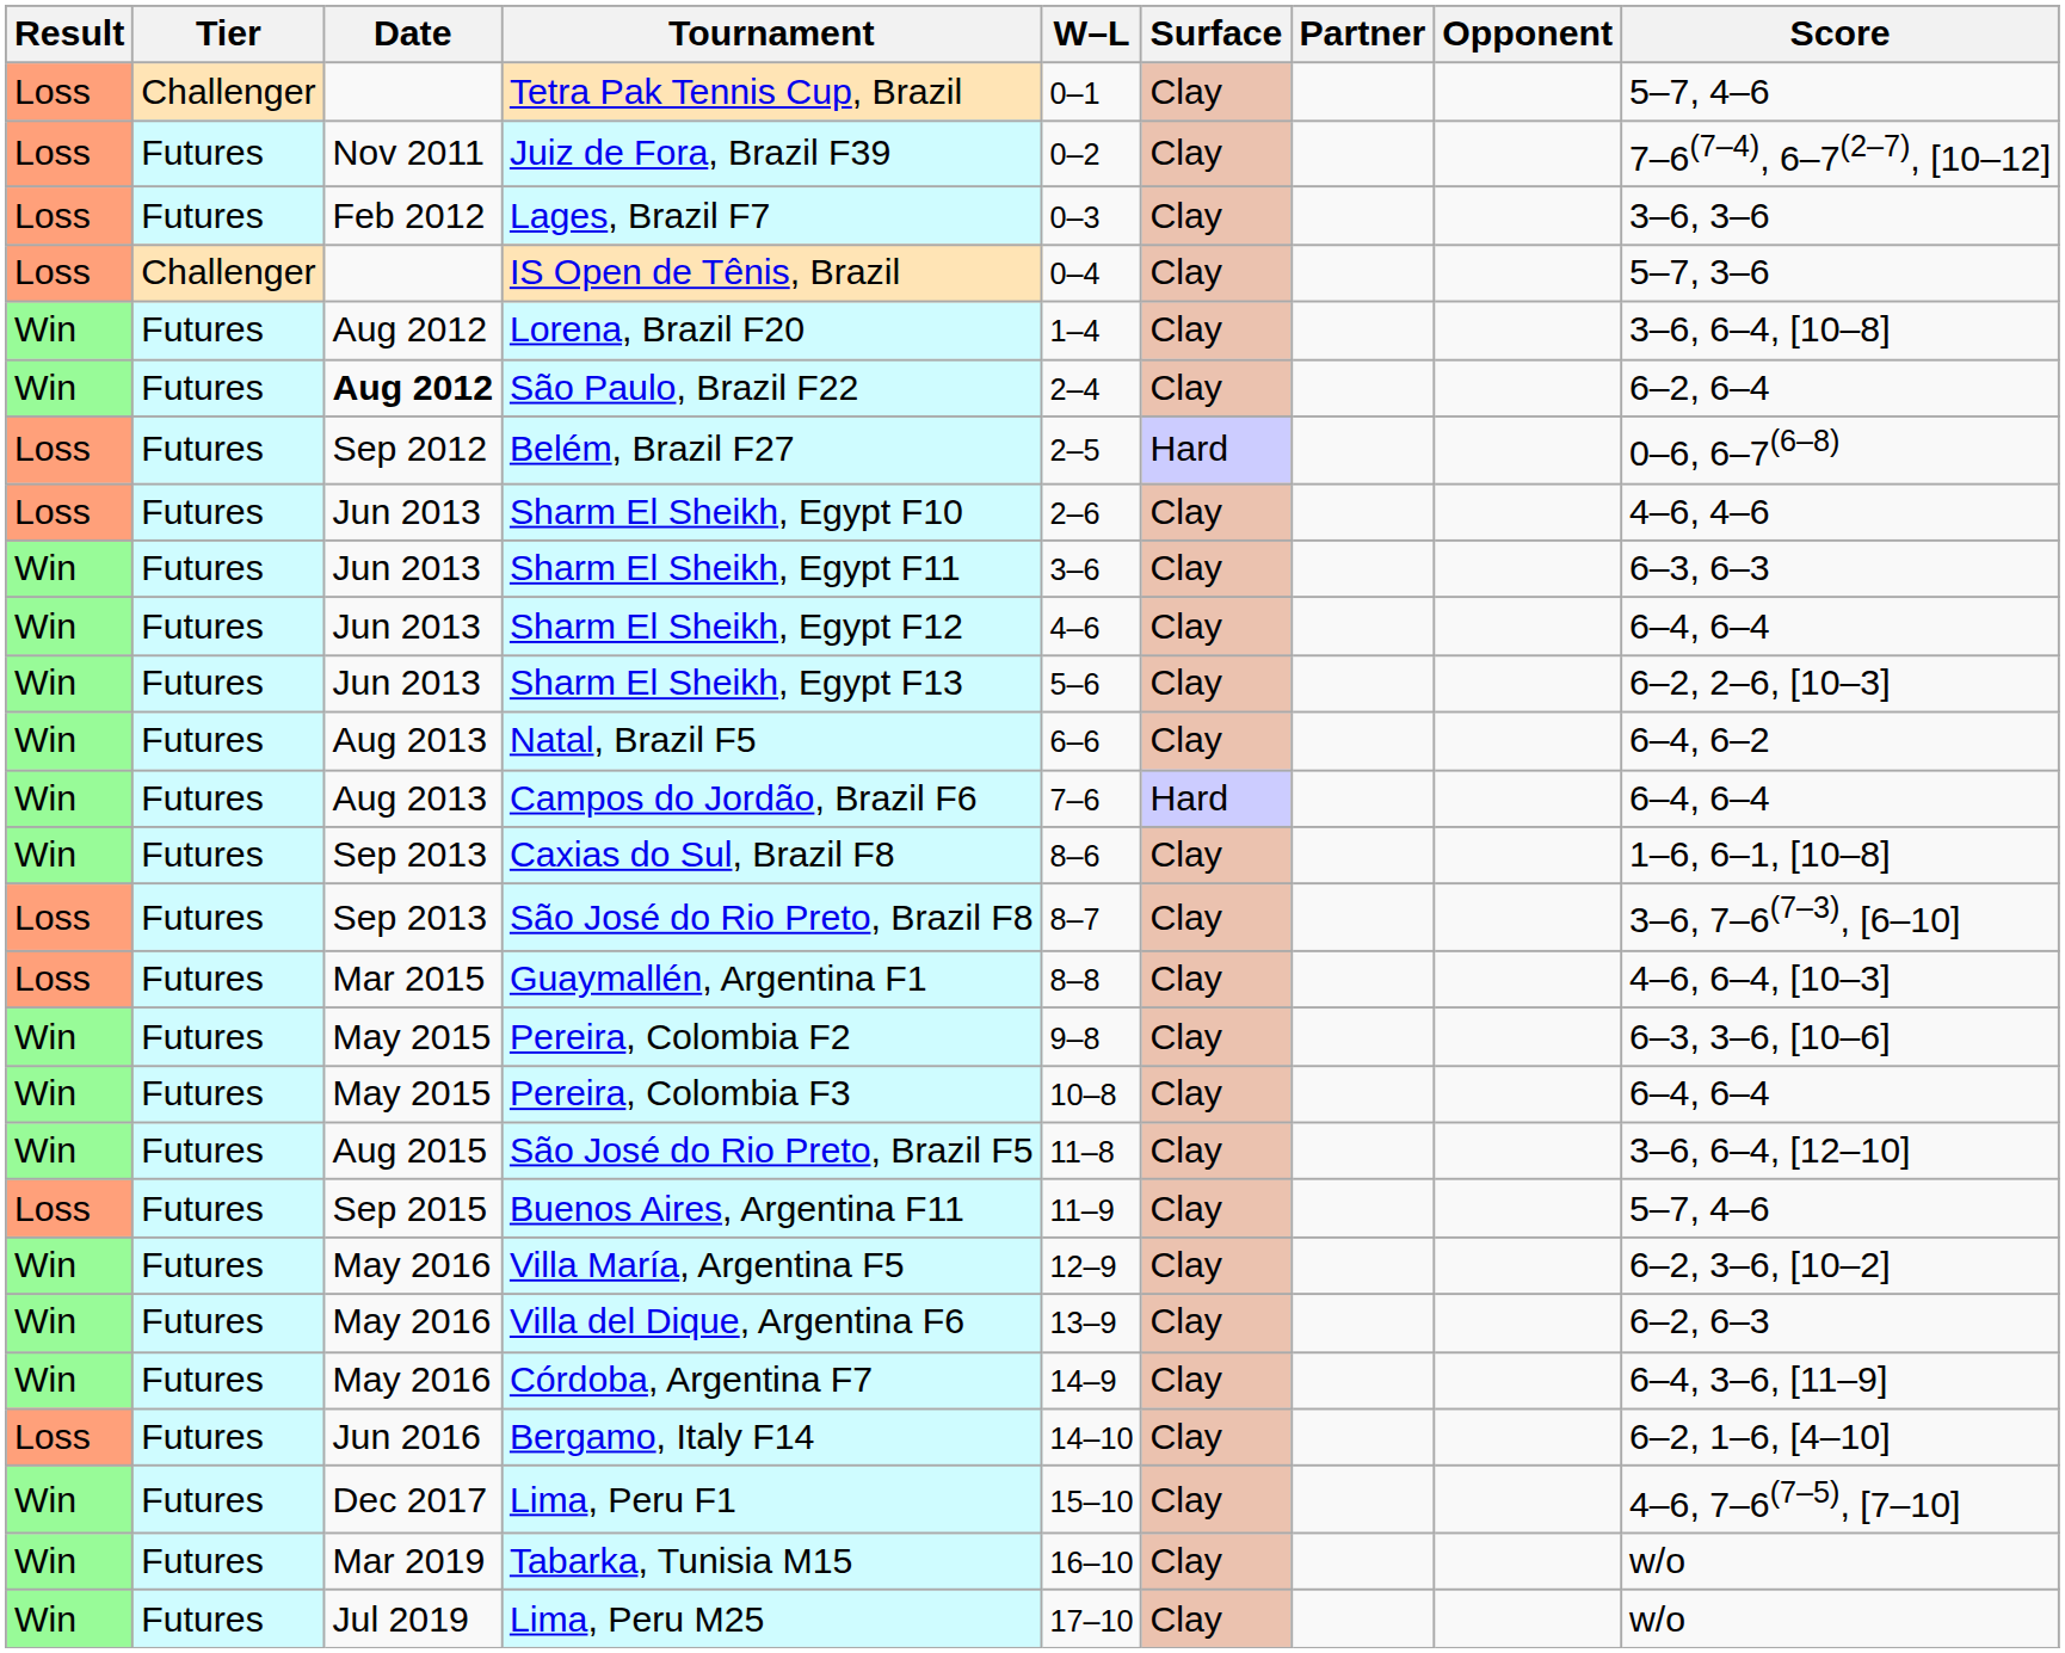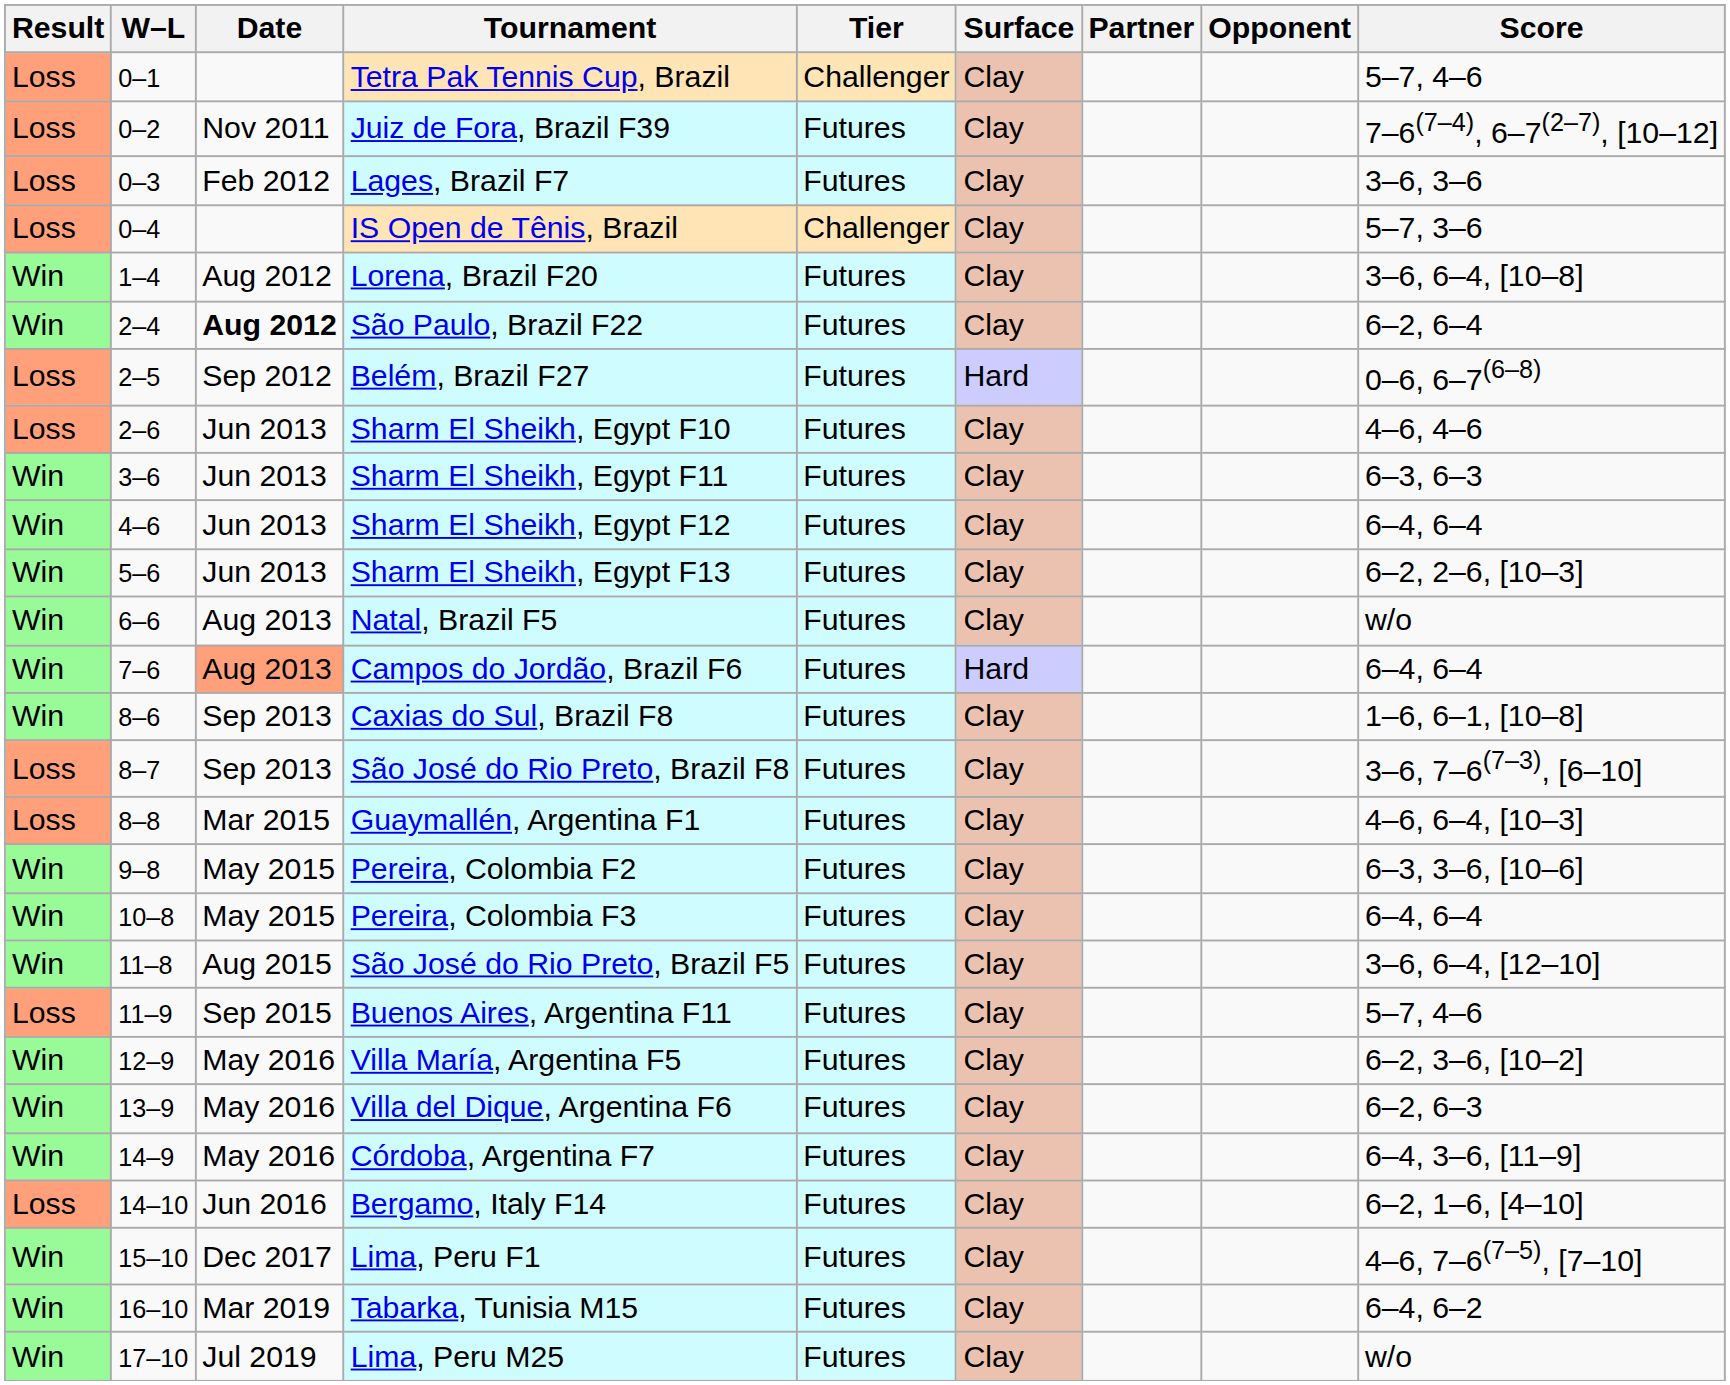 <table class="sortable wikitable">
 <tr>
 <th>Result</th>
-<th>Tier</th>
+<th class="unsortable">W–L</th>
 <th>Date</th>
 <th>Tournament</th>
-<th class="unsortable">W–L</th>
+<th>Tier</th>
 <th>Surface</th>
 <th>Partner</th>
 <th>Opponent</th>
 <th class="unsortable">Score</th>
 </tr>
 <tr>
 <td bgcolor=FFA07A>Loss</td>
-<td style="background:moccasin;">Challenger</td>
+<td><small>0–1</small></td>
 <td><a href='#'></a></td>
 <td style="background:moccasin;"><a href='#'>Tetra Pak Tennis Cup</a>, Brazil</td>
-<td><small>0–1</small></td>
+<td style="background:moccasin;">Challenger</td>
 <td bgcolor=EBC2AF>Clay</td>
 <td></td>
 <td><br></td>
 <td>5–7, 4–6</td>
 </tr>
 <tr>
 <td bgcolor=FFA07A>Loss</td>
-<td style="background:#cffcff;">Futures</td>
+<td><small>0–2</small></td>
 <td>Nov 2011</td>
 <td style="background:#cffcff;"><a href='#'>Juiz de Fora</a>, Brazil F39</td>
-<td><small>0–2</small></td>
+<td style="background:#cffcff;">Futures</td>
 <td bgcolor=EBC2AF>Clay</td>
 <td></td>
 <td><br></td>
 <td>7–6<sup>(7–4)</sup>, 6–7<sup>(2–7)</sup>, [10–12]</td>
 </tr>
 <tr>
 <td bgcolor=FFA07A>Loss</td>
-<td style="background:#cffcff;">Futures</td>
+<td><small>0–3</small></td>
 <td>Feb 2012</td>
 <td style="background:#cffcff;"><a href='#'>Lages</a>, Brazil F7</td>
-<td><small>0–3</small></td>
+<td style="background:#cffcff;">Futures</td>
 <td bgcolor=EBC2AF>Clay</td>
 <td></td>
 <td><br></td>
 <td>3–6, 3–6</td>
 </tr>
 <tr>
 <td bgcolor=FFA07A>Loss</td>
-<td style="background:moccasin;">Challenger</td>
+<td><small>0–4</small></td>
 <td><a href='#'></a></td>
 <td style="background:moccasin;"><a href='#'>IS Open de Tênis</a>, Brazil</td>
-<td><small>0–4</small></td>
+<td style="background:moccasin;">Challenger</td>
 <td bgcolor=EBC2AF>Clay</td>
 <td></td>
 <td><br></td>
 <td>5–7, 3–6</td>
 </tr>
 <tr>
 <td bgcolor=98FB98>Win</td>
-<td style="background:#cffcff;">Futures</td>
+<td><small>1–4</small></td>
 <td>Aug 2012</td>
 <td style="background:#cffcff;"><a href='#'>Lorena</a>, Brazil F20</td>
-<td><small>1–4</small></td>
+<td style="background:#cffcff;">Futures</td>
 <td bgcolor=EBC2AF>Clay</td>
 <td></td>
 <td><br></td>
 <td>3–6, 6–4, [10–8]</td>
 </tr>
 <tr>
 <td bgcolor=98FB98>Win</td>
-<td style="background:#cffcff;">Futures</td>
+<td><small>2–4</small></td>
 <td><strong>Aug 2012</strong></td>
 <td style="background:#cffcff;"><a href='#'>São Paulo</a>, Brazil F22</td>
-<td><small>2–4</small></td>
+<td style="background:#cffcff;">Futures</td>
 <td bgcolor=EBC2AF>Clay</td>
 <td></td>
 <td><br></td>
 <td>6–2, 6–4</td>
 </tr>
 <tr>
 <td bgcolor=FFA07A>Loss</td>
-<td style="background:#cffcff;">Futures</td>
+<td><small>2–5</small></td>
 <td>Sep 2012</td>
 <td style="background:#cffcff;"><a href='#'>Belém</a>, Brazil F27</td>
-<td><small>2–5</small></td>
+<td style="background:#cffcff;">Futures</td>
 <td style="background:#ccf;">Hard</td>
 <td></td>
 <td><br></td>
 <td>0–6, 6–7<sup>(6–8)</sup></td>
 </tr>
 <tr>
 <td bgcolor=FFA07A>Loss</td>
-<td style="background:#cffcff;">Futures</td>
+<td><small>2–6</small></td>
 <td>Jun 2013</td>
 <td style="background:#cffcff;"><a href='#'>Sharm El Sheikh</a>, Egypt F10</td>
-<td><small>2–6</small></td>
+<td style="background:#cffcff;">Futures</td>
 <td bgcolor=EBC2AF>Clay</td>
 <td></td>
 <td><br></td>
 <td>4–6, 4–6</td>
 </tr>
 <tr>
 <td bgcolor=98FB98>Win</td>
-<td style="background:#cffcff;">Futures</td>
+<td><small>3–6</small></td>
 <td>Jun 2013</td>
 <td style="background:#cffcff;"><a href='#'>Sharm El Sheikh</a>, Egypt F11</td>
-<td><small>3–6</small></td>
+<td style="background:#cffcff;">Futures</td>
 <td bgcolor=EBC2AF>Clay</td>
 <td></td>
 <td><br></td>
 <td>6–3, 6–3</td>
 </tr>
 <tr>
 <td bgcolor=98FB98>Win</td>
-<td style="background:#cffcff;">Futures</td>
+<td><small>4–6</small></td>
 <td>Jun 2013</td>
 <td style="background:#cffcff;"><a href='#'>Sharm El Sheikh</a>, Egypt F12</td>
-<td><small>4–6</small></td>
+<td style="background:#cffcff;">Futures</td>
 <td bgcolor=EBC2AF>Clay</td>
 <td></td>
 <td><br></td>
 <td>6–4, 6–4</td>
 </tr>
 <tr>
 <td bgcolor=98FB98>Win</td>
-<td style="background:#cffcff;">Futures</td>
+<td><small>5–6</small></td>
 <td>Jun 2013</td>
 <td style="background:#cffcff;"><a href='#'>Sharm El Sheikh</a>, Egypt F13</td>
-<td><small>5–6</small></td>
+<td style="background:#cffcff;">Futures</td>
 <td bgcolor=EBC2AF>Clay</td>
 <td></td>
 <td><br></td>
 <td>6–2, 2–6, [10–3]</td>
 </tr>
 <tr>
 <td bgcolor=98FB98>Win</td>
-<td style="background:#cffcff;">Futures</td>
+<td><small>6–6</small></td>
 <td>Aug 2013</td>
 <td style="background:#cffcff;"><a href='#'>Natal</a>, Brazil F5</td>
-<td><small>6–6</small></td>
+<td style="background:#cffcff;">Futures</td>
+<td bgcolor=EBC2AF>Clay</td>
+<td></td>
+<td><br></td>
+<td>w/o</td>
+</tr>
+<tr>
+<td bgcolor=98FB98>Win</td>
+<td><small>7–6</small></td>
+<td style="background: lightsalmon;">Aug 2013</td>
+<td style="background:#cffcff;"><a href='#'>Campos do Jordão</a>, Brazil F6</td>
+<td style="background:#cffcff;">Futures</td>
+<td style="background:#ccf;">Hard</td>
+<td></td>
+<td><br></td>
+<td>6–4, 6–4</td>
+</tr>
+<tr>
+<td bgcolor=98FB98>Win</td>
+<td><small>8–6</small></td>
+<td>Sep 2013</td>
+<td style="background:#cffcff;"><a href='#'>Caxias do Sul</a>, Brazil F8</td>
+<td style="background:#cffcff;">Futures</td>
+<td bgcolor=EBC2AF>Clay</td>
+<td></td>
+<td><br></td>
+<td>1–6, 6–1, [10–8]</td>
+</tr>
+<tr>
+<td bgcolor=FFA07A>Loss</td>
+<td><small>8–7</small></td>
+<td>Sep 2013</td>
+<td style="background:#cffcff;"><a href='#'>São José do Rio Preto</a>, Brazil F8</td>
+<td style="background:#cffcff;">Futures</td>
+<td bgcolor=EBC2AF>Clay</td>
+<td></td>
+<td><br></td>
+<td>3–6, 7–6<sup>(7–3)</sup>, [6–10]</td>
+</tr>
+<tr>
+<td bgcolor=FFA07A>Loss</td>
+<td><small>8–8</small></td>
+<td>Mar 2015</td>
+<td style="background:#cffcff;"><a href='#'>Guaymallén</a>, Argentina F1</td>
+<td style="background:#cffcff;">Futures</td>
+<td bgcolor=EBC2AF>Clay</td>
+<td></td>
+<td><br></td>
+<td>4–6, 6–4, [10–3]</td>
+</tr>
+<tr>
+<td bgcolor=98FB98>Win</td>
+<td><small>9–8</small></td>
+<td>May 2015</td>
+<td style="background:#cffcff;"><a href='#'>Pereira</a>, Colombia F2</td>
+<td style="background:#cffcff;">Futures</td>
+<td bgcolor=EBC2AF>Clay</td>
+<td></td>
+<td><br></td>
+<td>6–3, 3–6, [10–6]</td>
+</tr>
+<tr>
+<td bgcolor=98FB98>Win</td>
+<td><small>10–8</small></td>
+<td>May 2015</td>
+<td style="background:#cffcff;"><a href='#'>Pereira</a>, Colombia F3</td>
+<td style="background:#cffcff;">Futures</td>
+<td bgcolor=EBC2AF>Clay</td>
+<td></td>
+<td><br></td>
+<td>6–4, 6–4</td>
+</tr>
+<tr>
+<td bgcolor=98FB98>Win</td>
+<td><small>11–8</small></td>
+<td>Aug 2015</td>
+<td style="background:#cffcff;"><a href='#'>São José do Rio Preto</a>, Brazil F5</td>
+<td style="background:#cffcff;">Futures</td>
+<td bgcolor=EBC2AF>Clay</td>
+<td></td>
+<td><br></td>
+<td>3–6, 6–4, [12–10]</td>
+</tr>
+<tr>
+<td bgcolor=FFA07A>Loss</td>
+<td><small>11–9</small></td>
+<td>Sep 2015</td>
+<td style="background:#cffcff;"><a href='#'>Buenos Aires</a>, Argentina F11</td>
+<td style="background:#cffcff;">Futures</td>
+<td bgcolor=EBC2AF>Clay</td>
+<td></td>
+<td><br></td>
+<td>5–7, 4–6</td>
+</tr>
+<tr>
+<td bgcolor=98FB98>Win</td>
+<td><small>12–9</small></td>
+<td>May 2016</td>
+<td style="background:#cffcff;"><a href='#'>Villa María</a>, Argentina F5</td>
+<td style="background:#cffcff;">Futures</td>
+<td bgcolor=EBC2AF>Clay</td>
+<td></td>
+<td><br></td>
+<td>6–2, 3–6, [10–2]</td>
+</tr>
+<tr>
+<td bgcolor=98FB98>Win</td>
+<td><small>13–9</small></td>
+<td>May 2016</td>
+<td style="background:#cffcff;"><a href='#'>Villa del Dique</a>, Argentina F6</td>
+<td style="background:#cffcff;">Futures</td>
+<td bgcolor=EBC2AF>Clay</td>
+<td></td>
+<td><br></td>
+<td>6–2, 6–3</td>
+</tr>
+<tr>
+<td bgcolor=98FB98>Win</td>
+<td><small>14–9</small></td>
+<td>May 2016</td>
+<td style="background:#cffcff;"><a href='#'>Córdoba</a>, Argentina F7</td>
+<td style="background:#cffcff;">Futures</td>
+<td bgcolor=EBC2AF>Clay</td>
+<td></td>
+<td><br></td>
+<td>6–4, 3–6, [11–9]</td>
+</tr>
+<tr>
+<td bgcolor=FFA07A>Loss</td>
+<td><small>14–10</small></td>
+<td>Jun 2016</td>
+<td style="background:#cffcff;"><a href='#'>Bergamo</a>, Italy F14</td>
+<td style="background:#cffcff;">Futures</td>
+<td bgcolor=EBC2AF>Clay</td>
+<td></td>
+<td><br></td>
+<td>6–2, 1–6, [4–10]</td>
+</tr>
+<tr>
+<td bgcolor=98FB98>Win</td>
+<td><small>15–10</small></td>
+<td>Dec 2017</td>
+<td style="background:#cffcff;"><a href='#'>Lima</a>, Peru F1</td>
+<td style="background:#cffcff;">Futures</td>
+<td bgcolor=EBC2AF>Clay</td>
+<td></td>
+<td><br></td>
+<td>4–6, 7–6<sup>(7–5)</sup>, [7–10]</td>
+</tr>
+<tr>
+<td bgcolor=98FB98>Win</td>
+<td><small>16–10</small></td>
+<td>Mar 2019</td>
+<td style="background:#cffcff;"><a href='#'>Tabarka</a>, Tunisia M15</td>
+<td style="background:#cffcff;">Futures</td>
 <td bgcolor=EBC2AF>Clay</td>
 <td></td>
 <td><br></td>
 <td>6–4, 6–2</td>
 </tr>
 <tr>
 <td bgcolor=98FB98>Win</td>
-<td style="background:#cffcff;">Futures</td>
-<td>Aug 2013</td>
-<td style="background:#cffcff;"><a href='#'>Campos do Jordão</a>, Brazil F6</td>
-<td><small>7–6</small></td>
-<td style="background:#ccf;">Hard</td>
-<td></td>
-<td><br></td>
-<td>6–4, 6–4</td>
-</tr>
-<tr>
-<td bgcolor=98FB98>Win</td>
-<td style="background:#cffcff;">Futures</td>
-<td>Sep 2013</td>
-<td style="background:#cffcff;"><a href='#'>Caxias do Sul</a>, Brazil F8</td>
-<td><small>8–6</small></td>
-<td bgcolor=EBC2AF>Clay</td>
-<td></td>
-<td><br></td>
-<td>1–6, 6–1, [10–8]</td>
-</tr>
-<tr>
-<td bgcolor=FFA07A>Loss</td>
-<td style="background:#cffcff;">Futures</td>
-<td>Sep 2013</td>
-<td style="background:#cffcff;"><a href='#'>São José do Rio Preto</a>, Brazil F8</td>
-<td><small>8–7</small></td>
-<td bgcolor=EBC2AF>Clay</td>
-<td></td>
-<td><br></td>
-<td>3–6, 7–6<sup>(7–3)</sup>, [6–10]</td>
-</tr>
-<tr>
-<td bgcolor=FFA07A>Loss</td>
-<td style="background:#cffcff;">Futures</td>
-<td>Mar 2015</td>
-<td style="background:#cffcff;"><a href='#'>Guaymallén</a>, Argentina F1</td>
-<td><small>8–8</small></td>
-<td bgcolor=EBC2AF>Clay</td>
-<td></td>
-<td><br></td>
-<td>4–6, 6–4, [10–3]</td>
-</tr>
-<tr>
-<td bgcolor=98FB98>Win</td>
-<td style="background:#cffcff;">Futures</td>
-<td>May 2015</td>
-<td style="background:#cffcff;"><a href='#'>Pereira</a>, Colombia F2</td>
-<td><small>9–8</small></td>
-<td bgcolor=EBC2AF>Clay</td>
-<td></td>
-<td><br></td>
-<td>6–3, 3–6, [10–6]</td>
-</tr>
-<tr>
-<td bgcolor=98FB98>Win</td>
-<td style="background:#cffcff;">Futures</td>
-<td>May 2015</td>
-<td style="background:#cffcff;"><a href='#'>Pereira</a>, Colombia F3</td>
-<td><small>10–8</small></td>
-<td bgcolor=EBC2AF>Clay</td>
-<td></td>
-<td><br></td>
-<td>6–4, 6–4</td>
-</tr>
-<tr>
-<td bgcolor=98FB98>Win</td>
-<td style="background:#cffcff;">Futures</td>
-<td>Aug 2015</td>
-<td style="background:#cffcff;"><a href='#'>São José do Rio Preto</a>, Brazil F5</td>
-<td><small>11–8</small></td>
-<td bgcolor=EBC2AF>Clay</td>
-<td></td>
-<td><br></td>
-<td>3–6, 6–4, [12–10]</td>
-</tr>
-<tr>
-<td bgcolor=FFA07A>Loss</td>
-<td style="background:#cffcff;">Futures</td>
-<td>Sep 2015</td>
-<td style="background:#cffcff;"><a href='#'>Buenos Aires</a>, Argentina F11</td>
-<td><small>11–9</small></td>
-<td bgcolor=EBC2AF>Clay</td>
-<td></td>
-<td><br></td>
-<td>5–7, 4–6</td>
-</tr>
-<tr>
-<td bgcolor=98FB98>Win</td>
-<td style="background:#cffcff;">Futures</td>
-<td>May 2016</td>
-<td style="background:#cffcff;"><a href='#'>Villa María</a>, Argentina F5</td>
-<td><small>12–9</small></td>
-<td bgcolor=EBC2AF>Clay</td>
-<td></td>
-<td><br></td>
-<td>6–2, 3–6, [10–2]</td>
-</tr>
-<tr>
-<td bgcolor=98FB98>Win</td>
-<td style="background:#cffcff;">Futures</td>
-<td>May 2016</td>
-<td style="background:#cffcff;"><a href='#'>Villa del Dique</a>, Argentina F6</td>
-<td><small>13–9</small></td>
-<td bgcolor=EBC2AF>Clay</td>
-<td></td>
-<td><br></td>
-<td>6–2, 6–3</td>
-</tr>
-<tr>
-<td bgcolor=98FB98>Win</td>
-<td style="background:#cffcff;">Futures</td>
-<td>May 2016</td>
-<td style="background:#cffcff;"><a href='#'>Córdoba</a>, Argentina F7</td>
-<td><small>14–9</small></td>
-<td bgcolor=EBC2AF>Clay</td>
-<td></td>
-<td><br></td>
-<td>6–4, 3–6, [11–9]</td>
-</tr>
-<tr>
-<td bgcolor=FFA07A>Loss</td>
-<td style="background:#cffcff;">Futures</td>
-<td>Jun 2016</td>
-<td style="background:#cffcff;"><a href='#'>Bergamo</a>, Italy F14</td>
-<td><small>14–10</small></td>
-<td bgcolor=EBC2AF>Clay</td>
-<td></td>
-<td><br></td>
-<td>6–2, 1–6, [4–10]</td>
-</tr>
-<tr>
-<td bgcolor=98FB98>Win</td>
-<td style="background:#cffcff;">Futures</td>
-<td>Dec 2017</td>
-<td style="background:#cffcff;"><a href='#'>Lima</a>, Peru F1</td>
-<td><small>15–10</small></td>
-<td bgcolor=EBC2AF>Clay</td>
-<td></td>
-<td><br></td>
-<td>4–6, 7–6<sup>(7–5)</sup>, [7–10]</td>
-</tr>
-<tr>
-<td bgcolor=98FB98>Win</td>
-<td style="background:#cffcff;">Futures</td>
-<td>Mar 2019</td>
-<td style="background:#cffcff;"><a href='#'>Tabarka</a>, Tunisia M15</td>
-<td><small>16–10</small></td>
-<td bgcolor=EBC2AF>Clay</td>
-<td></td>
-<td><br></td>
-<td>w/o</td>
-</tr>
-<tr>
-<td bgcolor=98FB98>Win</td>
-<td style="background:#cffcff;">Futures</td>
+<td><small>17–10</small></td>
 <td>Jul 2019</td>
 <td style="background:#cffcff;"><a href='#'>Lima</a>, Peru M25</td>
-<td><small>17–10</small></td>
+<td style="background:#cffcff;">Futures</td>
 <td bgcolor=EBC2AF>Clay</td>
 <td></td>
 <td><br></td>
 <td>w/o</td>
 </tr>
 </table>
